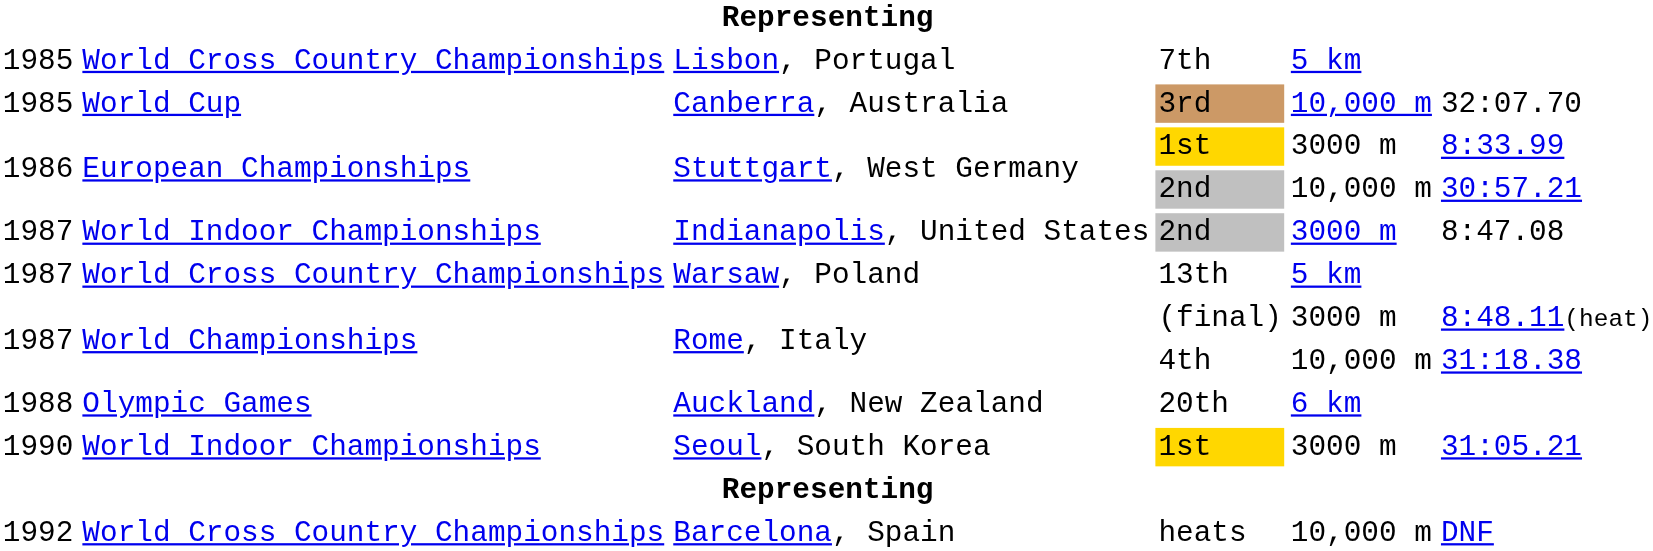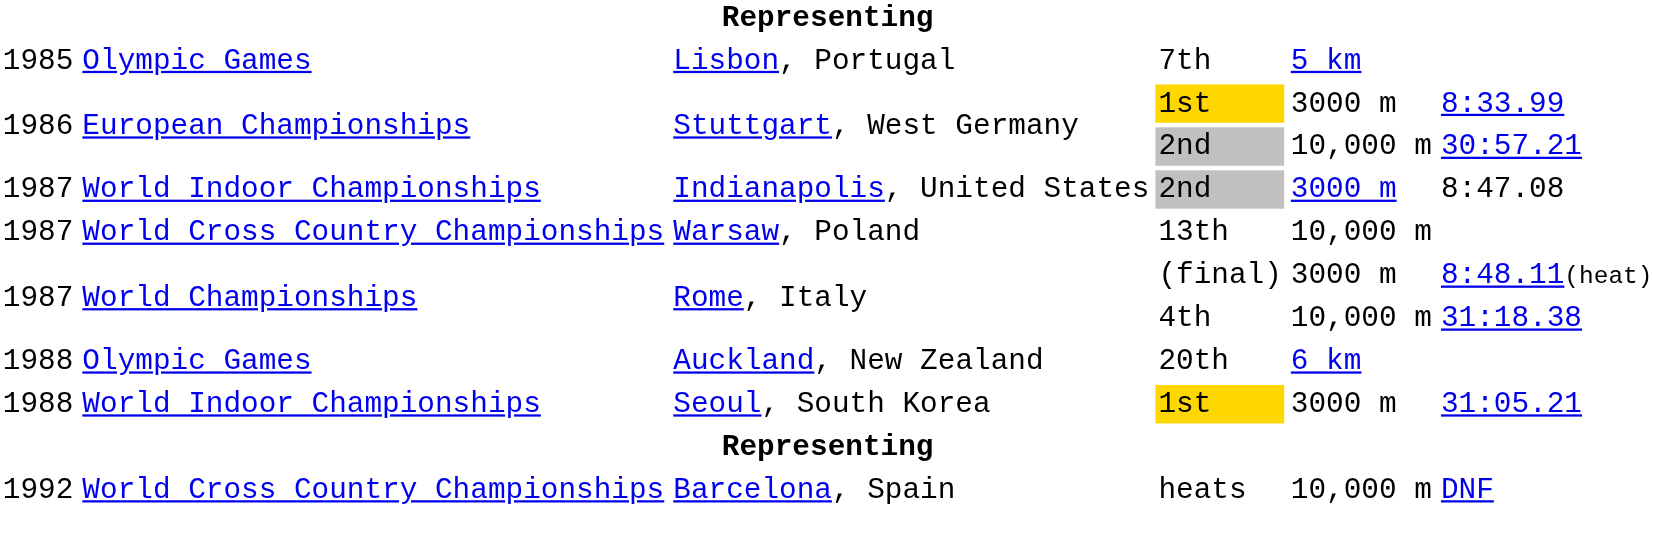 <table>
 <tr>
 <th colspan="6">Representing </th>
 </tr>
 <tr>
 <td>1985</td>
-<td><a href='#'>World Cross Country Championships</a></td>
+<td><a href='#'>Olympic Games</a></td>
 <td><a href='#'>Lisbon</a>, Portugal</td>
 <td>7th</td>
 <td><a href='#'>5 km</a></td>
 <td></td>
-</tr>
-<tr>
-<td>1985</td>
-<td><a href='#'>World Cup</a></td>
-<td><a href='#'>Canberra</a>, Australia</td>
-<td bgcolor=cc9966>3rd</td>
-<td><a href='#'>10,000 m</a></td>
-<td>32:07.70</td>
 </tr>
 <tr>
 <td rowspan=2>1986</td>
 <td rowspan=2><a href='#'>European Championships</a></td>
 <td rowspan=2><a href='#'>Stuttgart</a>, West Germany</td>
 <td bgcolor=gold>1st</td>
 <td>3000 m</td>
 <td><a href='#'>8:33.99</a></td>
 </tr>
 <tr>
 <td bgcolor=silver>2nd</td>
 <td>10,000 m</td>
 <td><a href='#'>30:57.21</a></td>
 </tr>
 <tr>
 <td>1987</td>
 <td><a href='#'>World Indoor Championships</a></td>
 <td><a href='#'>Indianapolis</a>, United States</td>
 <td bgcolor=silver>2nd</td>
 <td><a href='#'>3000 m</a></td>
 <td>8:47.08</td>
 </tr>
 <tr>
 <td>1987</td>
 <td><a href='#'>World Cross Country Championships</a></td>
 <td><a href='#'>Warsaw</a>, Poland</td>
 <td>13th</td>
-<td><a href='#'>5 km</a></td>
+<td>10,000 m</td>
 <td></td>
 </tr>
 <tr>
 <td rowspan=2>1987</td>
 <td rowspan=2><a href='#'>World Championships</a></td>
 <td rowspan=2><a href='#'>Rome</a>, Italy</td>
 <td> (final)</td>
 <td>3000 m</td>
 <td><a href='#'>8:48.11</a><small>(heat)</small></td>
 </tr>
 <tr>
 <td>4th</td>
 <td>10,000 m</td>
 <td><a href='#'>31:18.38</a></td>
 </tr>
 <tr>
 <td>1988</td>
 <td><a href='#'>Olympic Games</a></td>
 <td><a href='#'>Auckland</a>, New Zealand</td>
 <td>20th</td>
 <td><a href='#'>6 km</a></td>
 <td></td>
 </tr>
 <tr>
-<td>1990</td>
+<td>1988</td>
 <td><a href='#'>World Indoor Championships</a></td>
 <td><a href='#'>Seoul</a>, South Korea</td>
 <td bgcolor=gold>1st</td>
 <td>3000 m</td>
 <td><a href='#'>31:05.21</a></td>
 </tr>
 <tr>
 <th colspan="6">Representing </th>
 </tr>
 <tr>
 <td>1992</td>
 <td><a href='#'>World Cross Country Championships</a></td>
 <td><a href='#'>Barcelona</a>, Spain</td>
 <td>heats</td>
 <td>10,000 m</td>
 <td><a href='#'>DNF</a></td>
 </tr>
 </table>
